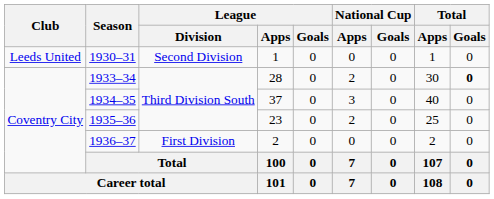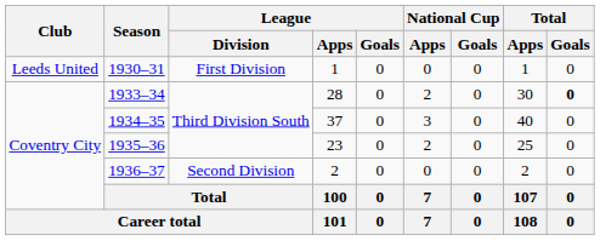 <table class="wikitable" style="text-align: center">
 <tr>
 <th rowspan="2">Club</th>
 <th rowspan="2">Season</th>
 <th colspan="3">League</th>
 <th colspan="2">National Cup</th>
 <th colspan="2">Total</th>
 </tr>
 <tr>
 <th>Division</th>
 <th>Apps</th>
 <th>Goals</th>
 <th>Apps</th>
 <th>Goals</th>
 <th>Apps</th>
 <th>Goals</th>
 </tr>
 <tr>
 <td><a href='#'>Leeds United</a></td>
 <td><a href='#'>1930–31</a></td>
-<td><a href='#'>Second Division</a></td>
+<td><a href='#'>First Division</a></td>
 <td>1</td>
 <td>0</td>
 <td>0</td>
 <td>0</td>
 <td>1</td>
 <td>0</td>
 </tr>
 <tr>
 <td rowspan="5"><a href='#'>Coventry City</a></td>
 <td><a href='#'>1933–34</a></td>
 <td rowspan="3"><a href='#'>Third Division South</a></td>
 <td>28</td>
 <td>0</td>
 <td>2</td>
 <td>0</td>
 <td>30</td>
 <td><strong>0</strong></td>
 </tr>
 <tr>
 <td><a href='#'>1934–35</a></td>
 <td>37</td>
 <td>0</td>
 <td>3</td>
 <td>0</td>
 <td>40</td>
 <td>0</td>
 </tr>
 <tr>
 <td><a href='#'>1935–36</a></td>
 <td>23</td>
 <td>0</td>
 <td>2</td>
 <td>0</td>
 <td>25</td>
 <td>0</td>
 </tr>
 <tr>
 <td><a href='#'>1936–37</a></td>
-<td><a href='#'>First Division</a></td>
+<td><a href='#'>Second Division</a></td>
 <td>2</td>
 <td>0</td>
 <td>0</td>
 <td>0</td>
 <td>2</td>
 <td>0</td>
 </tr>
 <tr>
 <th colspan="2">Total</th>
 <th>100</th>
 <th>0</th>
 <th>7</th>
 <th>0</th>
 <th>107</th>
 <th>0</th>
 </tr>
 <tr>
 <th colspan="3">Career total</th>
 <th>101</th>
 <th>0</th>
 <th>7</th>
 <th>0</th>
 <th>108</th>
 <th>0</th>
 </tr>
 </table>
